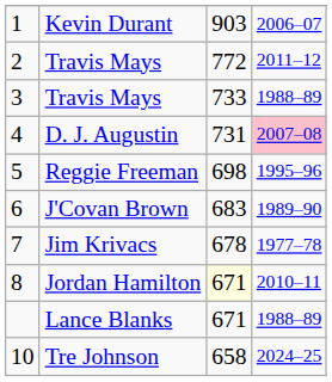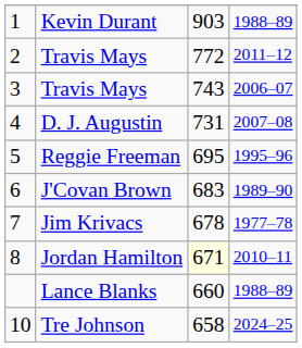 <table class="wikitable">
 <tr>
 </tr>
 <tr>
 <td>1</td>
 <td><a href='#'>Kevin Durant</a></td>
 <td>903</td>
-<td style="font-size:80%;"><a href='#'>2006–07</a></td>
+<td style="font-size:80%;"><a href='#'>1988–89</a></td>
 </tr>
 <tr>
 <td>2</td>
 <td><a href='#'>Travis Mays</a></td>
 <td>772</td>
 <td style="font-size:80%;"><a href='#'>2011–12</a></td>
 </tr>
 <tr>
 <td>3</td>
 <td><a href='#'>Travis Mays</a></td>
-<td>733</td>
-<td style="font-size:80%;"><a href='#'>1988–89</a></td>
+<td>743</td>
+<td style="font-size:80%;"><a href='#'>2006–07</a></td>
 </tr>
 <tr>
 <td>4</td>
 <td><a href='#'>D. J. Augustin</a></td>
 <td>731</td>
-<td style="background: pink; font-size:80%;"><a href='#'>2007–08</a></td>
+<td style="font-size:80%;"><a href='#'>2007–08</a></td>
 </tr>
 <tr>
 <td>5</td>
 <td><a href='#'>Reggie Freeman</a></td>
-<td>698</td>
+<td>695</td>
 <td style="font-size:80%;"><a href='#'>1995–96</a></td>
 </tr>
 <tr>
 <td>6</td>
 <td><a href='#'>J'Covan Brown</a></td>
 <td>683</td>
 <td style="font-size:80%;"><a href='#'>1989–90</a></td>
 </tr>
 <tr>
 <td>7</td>
 <td><a href='#'>Jim Krivacs</a></td>
 <td>678</td>
 <td style="font-size:80%;"><a href='#'>1977–78</a></td>
 </tr>
 <tr>
 <td>8</td>
 <td><a href='#'>Jordan Hamilton</a></td>
 <td style="background: lightyellow;">671</td>
 <td style="font-size:80%;"><a href='#'>2010–11</a></td>
 </tr>
 <tr>
 <td></td>
 <td><a href='#'>Lance Blanks</a></td>
-<td>671</td>
+<td>660</td>
 <td style="font-size:80%;"><a href='#'>1988–89</a></td>
 </tr>
 <tr>
 <td>10</td>
 <td><a href='#'>Tre Johnson</a></td>
 <td>658</td>
 <td style="font-size:80%;"><a href='#'>2024–25</a></td>
 </tr>
 </table>
